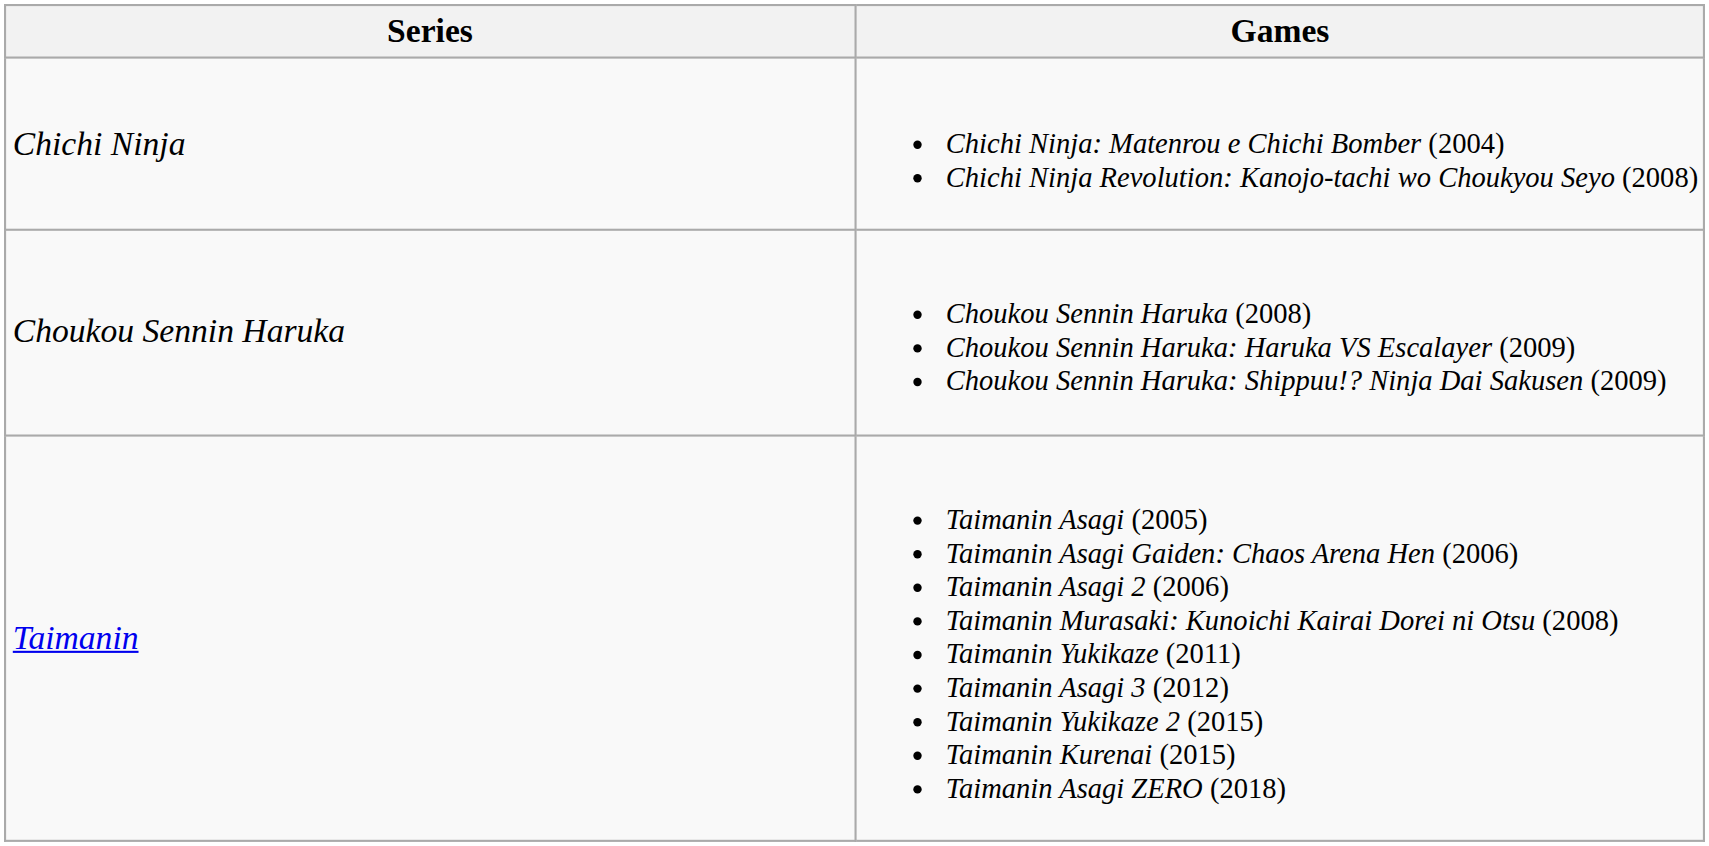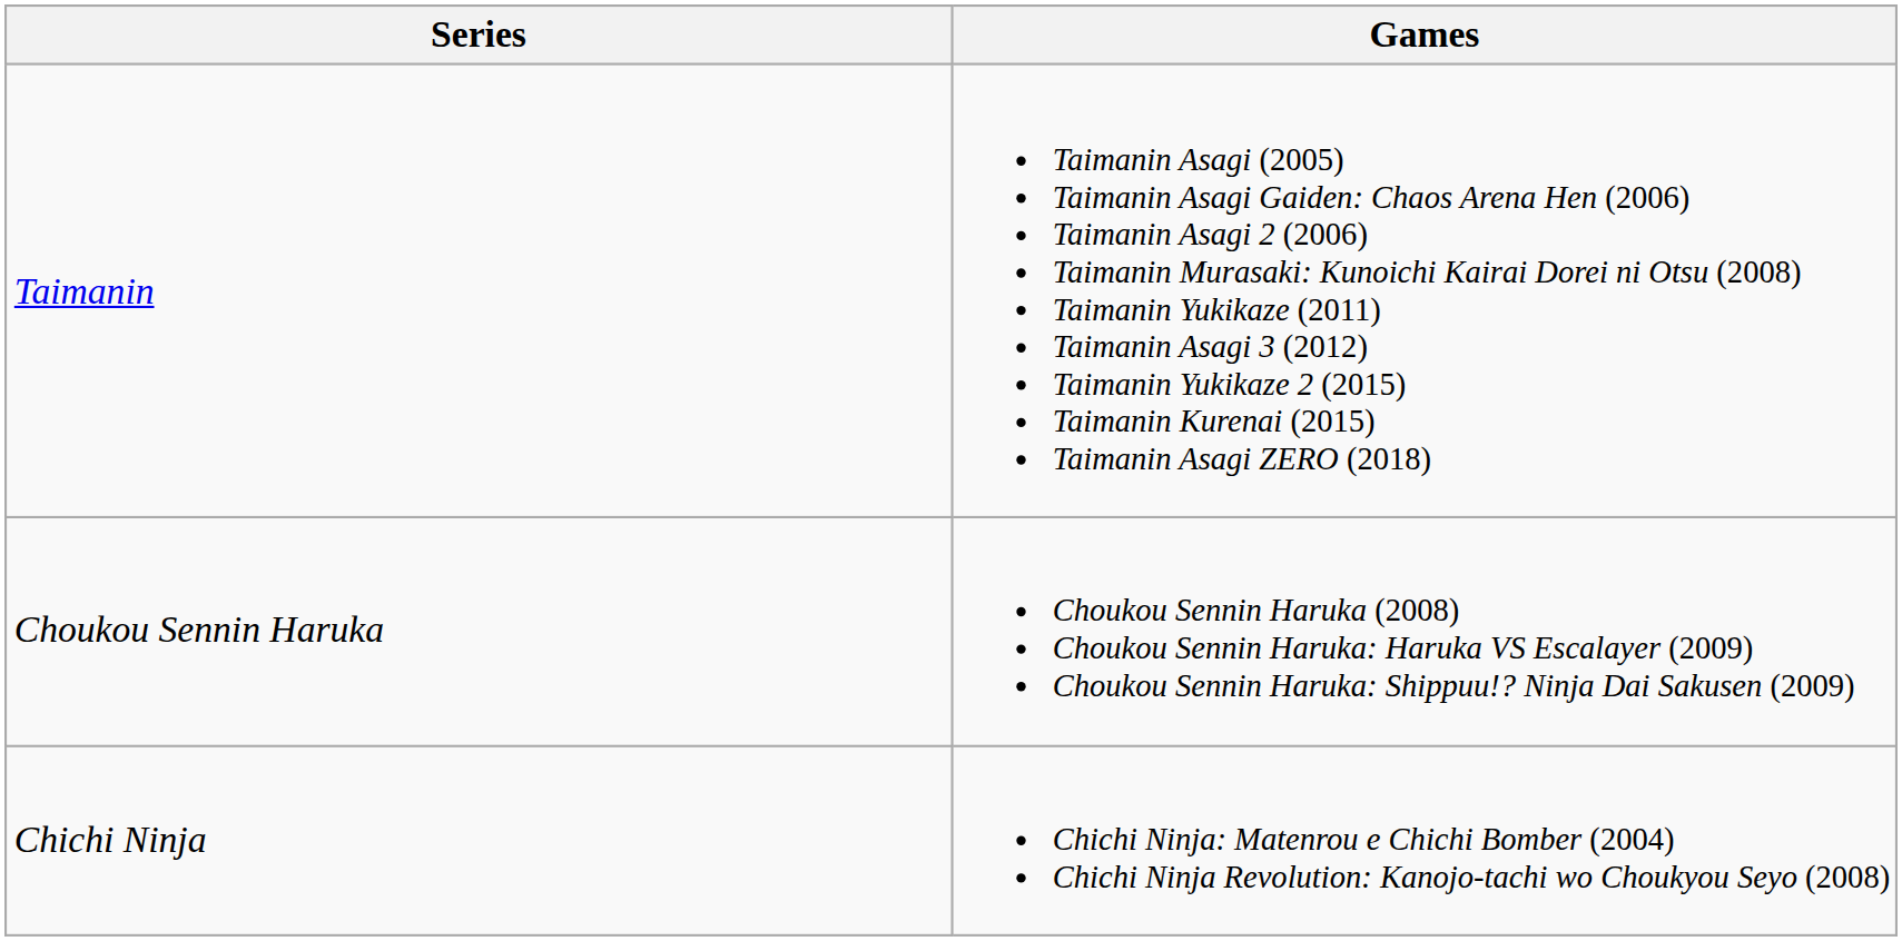 <table class="wikitable">
 <tr>
 <th scope="col" style="width:50%;">Series</th>
 <th scope="col" style="width:50%;">Games</th>
 </tr>
 <tr>
-<td><em>Chichi Ninja</em></td>
-<td style="font-size: 85%;"><br><ul><li><em>Chichi Ninja: Matenrou e Chichi Bomber</em> (2004)</li><li><em>Chichi Ninja Revolution: Kanojo-tachi wo Choukyou Seyo</em> (2008)</li></ul></td>
+<td><em><a href='#'>Taimanin</a></em></td>
+<td style="font-size: 85%;"><br><ul><li><em>Taimanin Asagi</em> (2005)</li><li><em>Taimanin Asagi Gaiden: Chaos Arena Hen</em> (2006)</li><li><em>Taimanin Asagi 2</em> (2006)</li><li><em>Taimanin Murasaki: Kunoichi Kairai Dorei ni Otsu</em> (2008)</li><li><em>Taimanin Yukikaze</em> (2011)</li><li><em>Taimanin Asagi 3</em> (2012)</li><li><em>Taimanin Yukikaze 2</em> (2015)</li><li><em>Taimanin Kurenai</em> (2015)</li><li><em>Taimanin Asagi ZERO</em> (2018)</li></ul></td>
 </tr>
 <tr>
 <td><em>Choukou Sennin Haruka</em></td>
 <td style="font-size: 85%;"><br><ul><li><em>Choukou Sennin Haruka</em> (2008)</li><li><em>Choukou Sennin Haruka: Haruka VS Escalayer</em> (2009)</li><li><em>Choukou Sennin Haruka: Shippuu!? Ninja Dai Sakusen</em> (2009)</li></ul></td>
 </tr>
 <tr>
-<td><em><a href='#'>Taimanin</a></em></td>
-<td style="font-size: 85%;"><br><ul><li><em>Taimanin Asagi</em> (2005)</li><li><em>Taimanin Asagi Gaiden: Chaos Arena Hen</em> (2006)</li><li><em>Taimanin Asagi 2</em> (2006)</li><li><em>Taimanin Murasaki: Kunoichi Kairai Dorei ni Otsu</em> (2008)</li><li><em>Taimanin Yukikaze</em> (2011)</li><li><em>Taimanin Asagi 3</em> (2012)</li><li><em>Taimanin Yukikaze 2</em> (2015)</li><li><em>Taimanin Kurenai</em> (2015)</li><li><em>Taimanin Asagi ZERO</em> (2018)</li></ul></td>
+<td><em>Chichi Ninja</em></td>
+<td style="font-size: 85%;"><br><ul><li><em>Chichi Ninja: Matenrou e Chichi Bomber</em> (2004)</li><li><em>Chichi Ninja Revolution: Kanojo-tachi wo Choukyou Seyo</em> (2008)</li></ul></td>
 </tr>
 </table>
